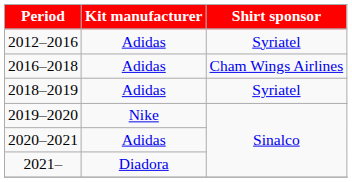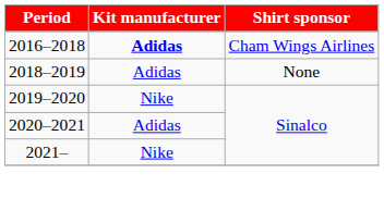 <table class="wikitable" style="text-align: center">
 <tr>
 <th style="color:#FFFFFF; background:red;">Period</th>
 <th style="color:#FFFFFF; background:red;">Kit manufacturer</th>
 <th style="color:#FFFFFF; background:red;">Shirt sponsor</th>
 </tr>
 <tr>
-<td>2012–2016</td>
-<td rowspan=1><a href='#'>Adidas</a></td>
-<td><a href='#'>Syriatel</a></td>
-</tr>
-<tr>
 <td>2016–2018</td>
-<td><a href='#'>Adidas</a></td>
+<td><strong><a href='#'>Adidas</a></strong></td>
 <td><a href='#'>Cham Wings Airlines</a></td>
 </tr>
 <tr>
 <td>2018–2019</td>
 <td rowspan=1><a href='#'>Adidas</a></td>
-<td><a href='#'>Syriatel</a></td>
+<td>None</td>
 </tr>
 <tr>
 <td>2019–2020</td>
 <td><a href='#'>Nike</a></td>
 <td rowspan=3><a href='#'>Sinalco</a></td>
 </tr>
 <tr>
 <td>2020–2021</td>
 <td><a href='#'>Adidas</a></td>
 </tr>
 <tr>
 <td>2021–</td>
-<td><a href='#'>Diadora</a></td>
+<td><a href='#'>Nike</a></td>
 </tr>
 <tr>
 </tr>
 </table>
